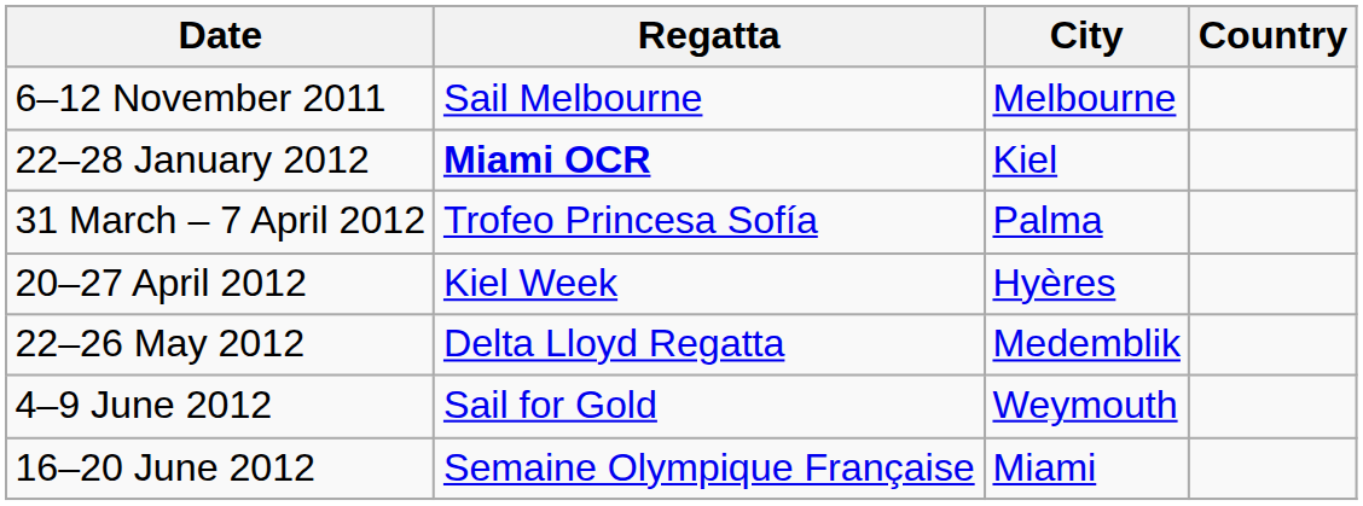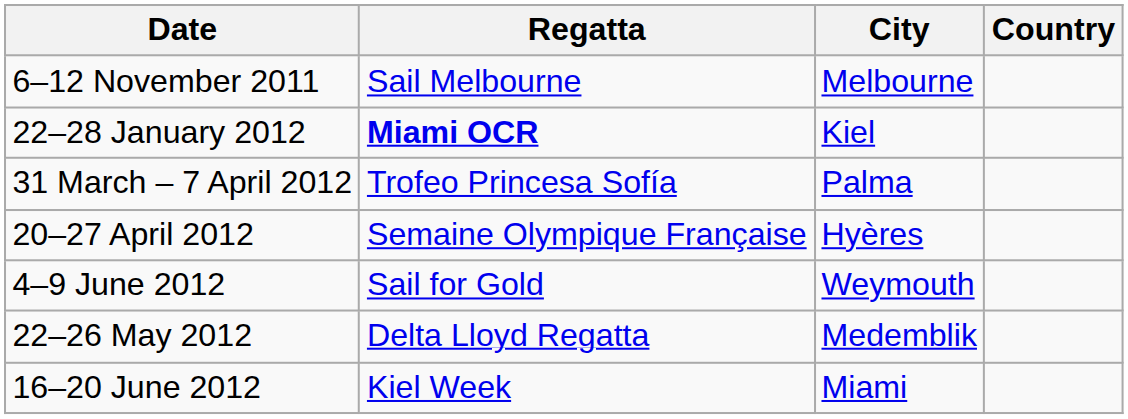 <table class="wikitable">
 <tr>
 <th>Date</th>
 <th>Regatta</th>
 <th>City</th>
 <th>Country</th>
 </tr>
 <tr>
 <td>6–12 November 2011</td>
 <td><a href='#'>Sail Melbourne</a></td>
 <td><a href='#'>Melbourne</a></td>
 <td></td>
 </tr>
 <tr>
 <td>22–28 January 2012</td>
 <td><strong><a href='#'>Miami OCR</a></strong></td>
 <td><a href='#'>Kiel</a></td>
 <td></td>
 </tr>
 <tr>
 <td>31 March – 7 April 2012</td>
 <td><a href='#'>Trofeo Princesa Sofía</a></td>
 <td><a href='#'>Palma</a></td>
 <td></td>
 </tr>
 <tr>
 <td>20–27 April 2012</td>
-<td><a href='#'>Kiel Week</a></td>
+<td><a href='#'>Semaine Olympique Française</a></td>
 <td><a href='#'>Hyères</a></td>
+<td></td>
+</tr>
+<tr>
+<td>4–9 June 2012</td>
+<td><a href='#'>Sail for Gold</a></td>
+<td><a href='#'>Weymouth</a></td>
 <td></td>
 </tr>
 <tr>
 <td>22–26 May 2012</td>
 <td><a href='#'>Delta Lloyd Regatta</a></td>
 <td><a href='#'>Medemblik</a></td>
 <td></td>
 </tr>
 <tr>
-<td>4–9 June 2012</td>
-<td><a href='#'>Sail for Gold</a></td>
-<td><a href='#'>Weymouth</a></td>
-<td></td>
-</tr>
-<tr>
 <td>16–20 June 2012</td>
-<td><a href='#'>Semaine Olympique Française</a></td>
+<td><a href='#'>Kiel Week</a></td>
 <td><a href='#'>Miami</a></td>
 <td></td>
 </tr>
 </table>
